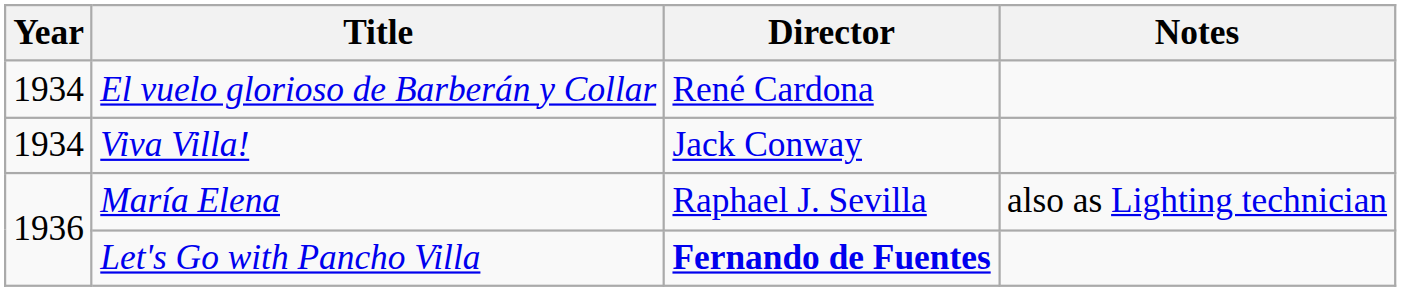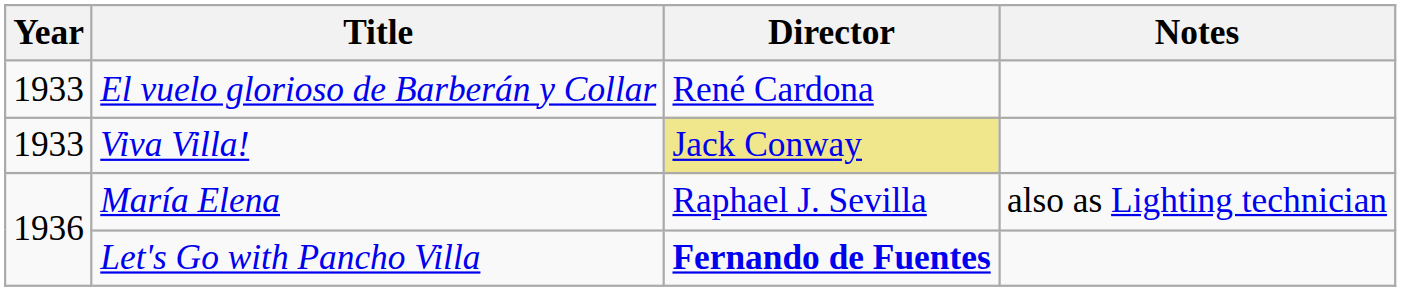 <table class="wikitable">
 <tr>
 <th>Year</th>
 <th>Title</th>
 <th>Director</th>
 <th class="unsortable">Notes</th>
 </tr>
 <tr>
-<td>1934</td>
+<td>1933</td>
 <td><em><a href='#'>El vuelo glorioso de Barberán y Collar</a></em></td>
 <td><a href='#'>René Cardona</a></td>
 <td></td>
 </tr>
 <tr>
-<td>1934</td>
+<td>1933</td>
 <td><em><a href='#'>Viva Villa!</a></em></td>
-<td><a href='#'>Jack Conway</a></td>
+<td style="background: khaki;"><a href='#'>Jack Conway</a></td>
 <td></td>
 </tr>
 <tr>
 <td rowspan=2>1936</td>
 <td><em><a href='#'>María Elena</a></em></td>
 <td><a href='#'>Raphael J. Sevilla</a></td>
 <td>also as <a href='#'>Lighting technician</a></td>
 </tr>
 <tr>
 <td><em><a href='#'>Let's Go with Pancho Villa</a></em></td>
 <td><strong><a href='#'>Fernando de Fuentes</a></strong></td>
 <td></td>
 </tr>
 </table>
